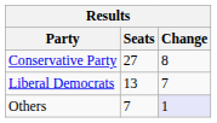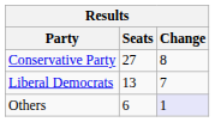 <table class="wikitable">
 <tr>
 <th colspan="3">Results</th>
 </tr>
 <tr>
 <th>Party</th>
 <th>Seats</th>
 <th>Change</th>
 </tr>
 <tr>
 <td><a href='#'>Conservative Party</a></td>
 <td>27</td>
 <td>8</td>
 </tr>
 <tr>
 <td><a href='#'>Liberal Democrats</a></td>
 <td>13</td>
 <td>7</td>
 </tr>
 <tr>
 <td>Others</td>
-<td>7</td>
+<td>6</td>
 <td style="background: lavender;">1</td>
 </tr>
 </table>
